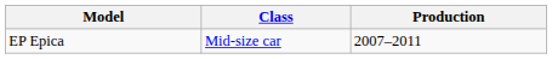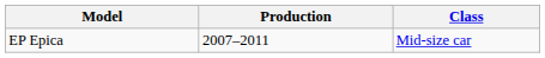 <table class="wikitable">
 <tr>
 <th style="width:200px;">Model</th>
+<th style="width:200px;">Production</th>
 <th style="width:150px;"><a href='#'>Class</a></th>
-<th style="width:200px;">Production</th>
 </tr>
 <tr>
 <td valign="top">EP Epica</td>
+<td valign="top">2007–2011</td>
 <td valign="top"><a href='#'>Mid-size car</a></td>
-<td valign="top">2007–2011</td>
 </tr>
 </table>
